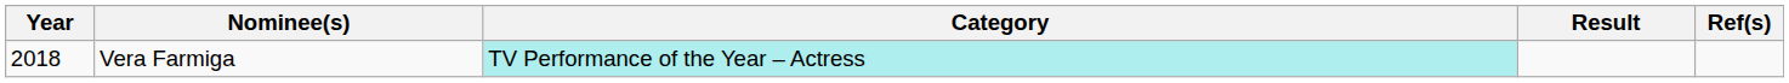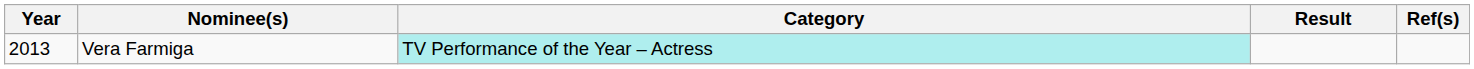 <table class="wikitable" width=100%>
 <tr>
 <th width=5%>Year</th>
 <th>Nominee(s)</th>
 <th>Category</th>
 <th width=10%>Result</th>
 <th width=5%>Ref(s)</th>
 </tr>
 <tr>
-<td>2018</td>
+<td>2013</td>
 <td>Vera Farmiga</td>
 <td style="background: paleturquoise;">TV Performance of the Year – Actress</td>
 <td></td>
 <td></td>
 </tr>
 </table>
